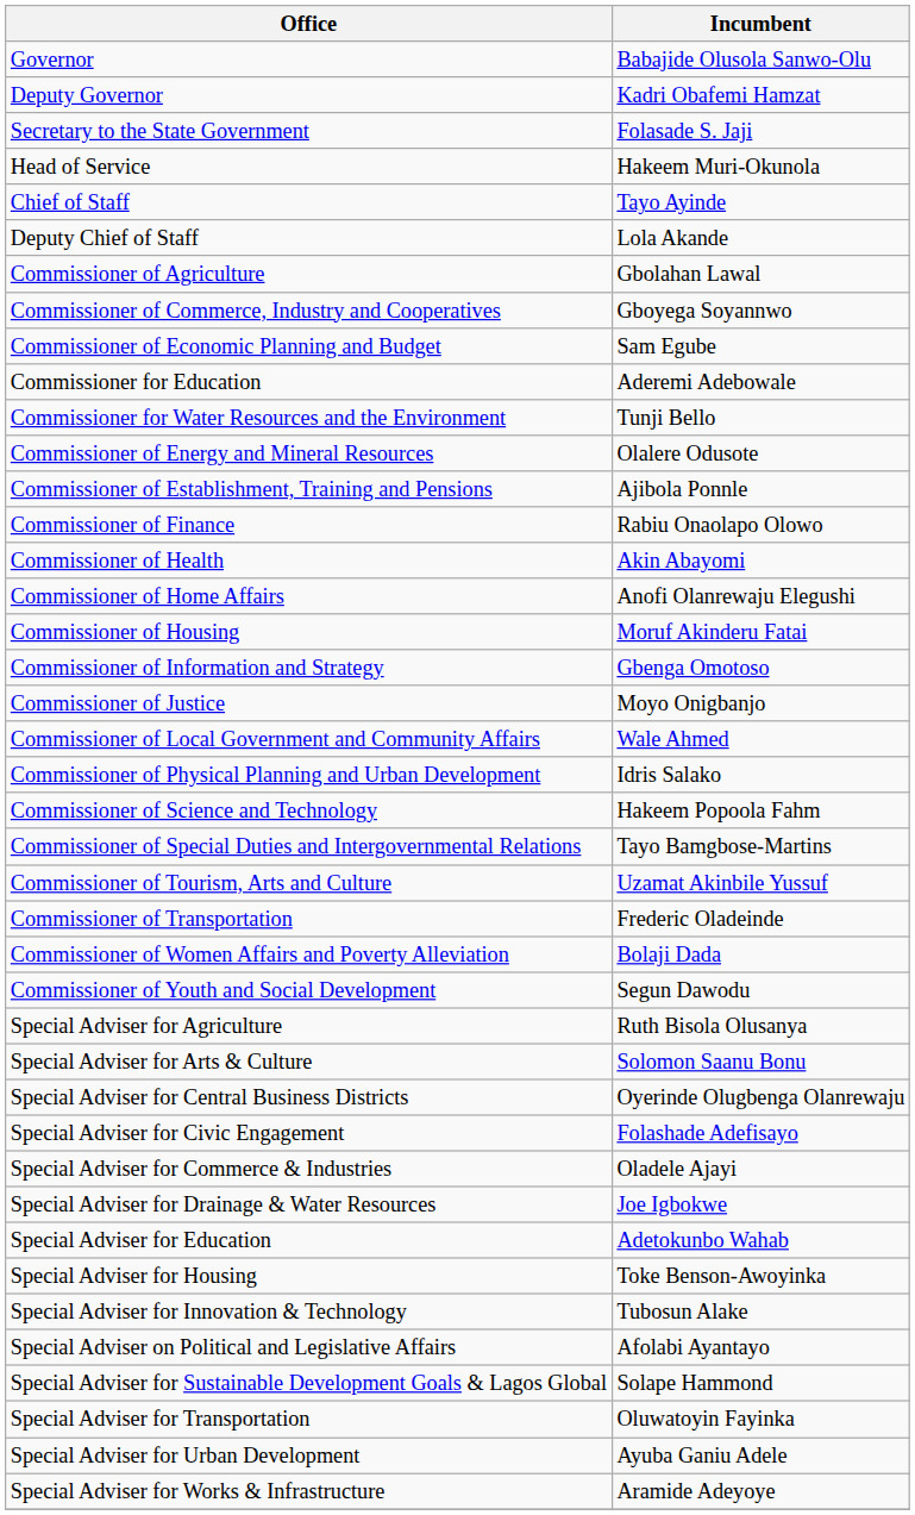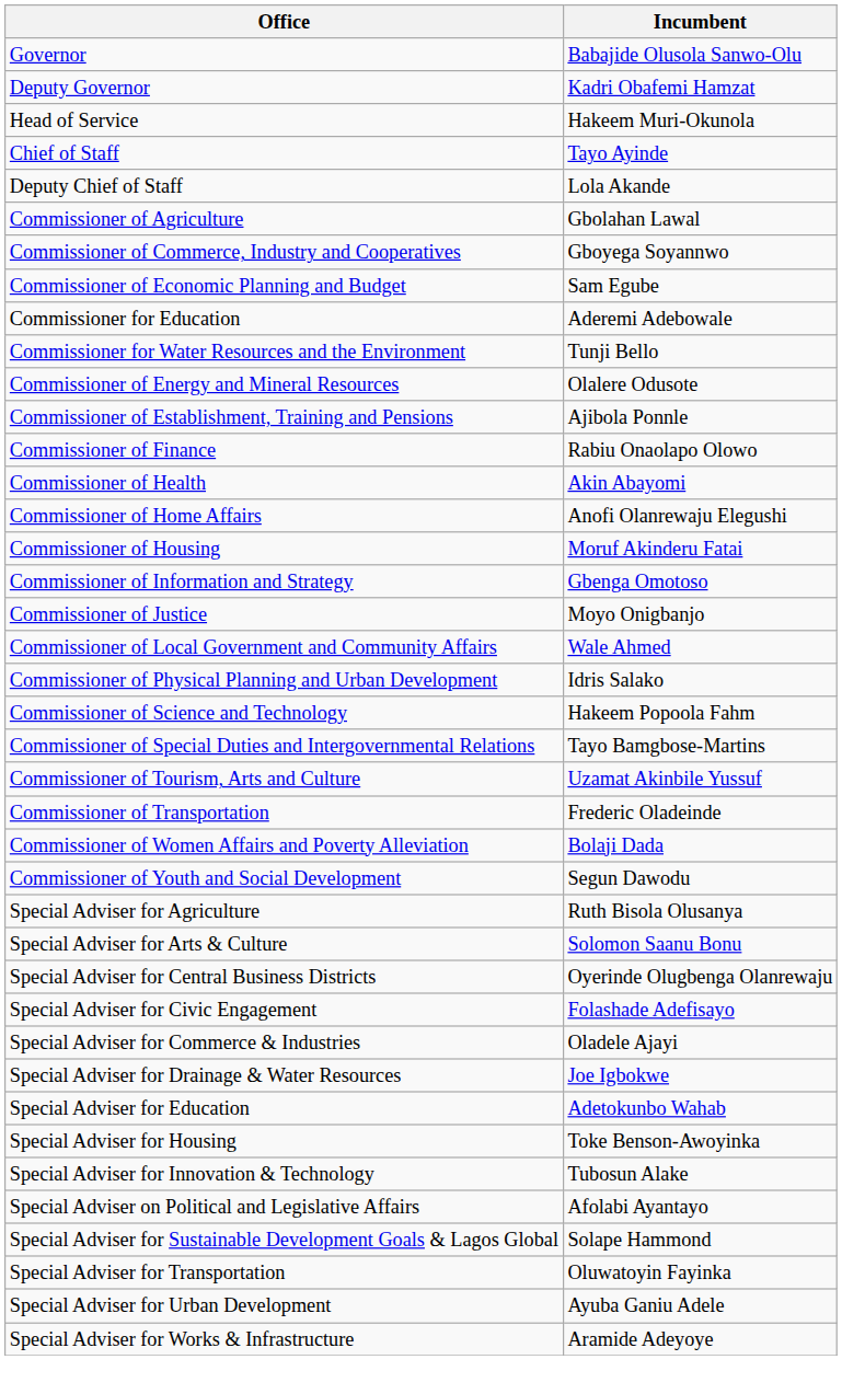 <table class="wikitable" style="font-size: 95%;">
 <tr>
 <th>Office</th>
 <th>Incumbent</th>
 </tr>
 <tr>
 <td><a href='#'>Governor</a></td>
 <td><a href='#'>Babajide Olusola Sanwo-Olu</a></td>
 </tr>
 <tr>
 <td><a href='#'>Deputy Governor</a></td>
 <td><a href='#'>Kadri Obafemi Hamzat</a></td>
-</tr>
-<tr>
-<td><a href='#'>Secretary to the State Government</a></td>
-<td><a href='#'>Folasade S. Jaji</a></td>
 </tr>
 <tr>
 <td>Head of Service</td>
 <td>Hakeem Muri-Okunola</td>
 </tr>
 <tr>
 <td><a href='#'>Chief of Staff</a></td>
 <td><a href='#'>Tayo Ayinde</a></td>
 </tr>
 <tr>
 <td>Deputy Chief of Staff</td>
 <td>Lola Akande</td>
 </tr>
 <tr>
 <td><a href='#'>Commissioner of Agriculture</a></td>
 <td>Gbolahan Lawal</td>
 </tr>
 <tr>
 <td><a href='#'>Commissioner of Commerce, Industry and Cooperatives</a></td>
 <td>Gboyega Soyannwo</td>
 </tr>
 <tr>
 <td><a href='#'>Commissioner of Economic Planning and Budget</a></td>
 <td>Sam Egube</td>
 </tr>
 <tr>
 <td>Commissioner for Education</td>
 <td>Aderemi Adebowale</td>
 </tr>
 <tr>
 <td><a href='#'>Commissioner for Water Resources and the Environment</a></td>
 <td>Tunji Bello</td>
 </tr>
 <tr>
 <td><a href='#'>Commissioner of Energy and Mineral Resources</a></td>
 <td>Olalere Odusote</td>
 </tr>
 <tr>
 <td><a href='#'>Commissioner of Establishment, Training and Pensions</a></td>
 <td>Ajibola Ponnle</td>
 </tr>
 <tr>
 <td><a href='#'>Commissioner of Finance</a></td>
 <td>Rabiu Onaolapo Olowo</td>
 </tr>
 <tr>
 <td><a href='#'>Commissioner of Health</a></td>
 <td><a href='#'>Akin Abayomi</a></td>
 </tr>
 <tr>
 <td><a href='#'>Commissioner of Home Affairs</a></td>
 <td>Anofi Olanrewaju Elegushi</td>
 </tr>
 <tr>
 <td><a href='#'>Commissioner of Housing</a></td>
 <td><a href='#'>Moruf Akinderu Fatai</a></td>
 </tr>
 <tr>
 <td><a href='#'>Commissioner of Information and Strategy</a></td>
 <td><a href='#'>Gbenga Omotoso</a></td>
 </tr>
 <tr>
 <td><a href='#'>Commissioner of Justice</a></td>
 <td>Moyo Onigbanjo</td>
 </tr>
 <tr>
 <td><a href='#'>Commissioner of Local Government and Community Affairs</a></td>
 <td><a href='#'>Wale Ahmed</a></td>
 </tr>
 <tr>
 <td><a href='#'>Commissioner of Physical Planning and Urban Development</a></td>
 <td>Idris Salako</td>
 </tr>
 <tr>
 <td><a href='#'>Commissioner of Science and Technology</a></td>
 <td>Hakeem Popoola Fahm</td>
 </tr>
 <tr>
 <td><a href='#'>Commissioner of Special Duties and Intergovernmental Relations</a></td>
 <td>Tayo Bamgbose-Martins</td>
 </tr>
 <tr>
 <td><a href='#'>Commissioner of Tourism, Arts and Culture</a></td>
 <td><a href='#'>Uzamat Akinbile Yussuf</a></td>
 </tr>
 <tr>
 <td><a href='#'>Commissioner of Transportation</a></td>
 <td>Frederic Oladeinde</td>
 </tr>
 <tr>
 <td><a href='#'>Commissioner of Women Affairs and Poverty Alleviation</a></td>
 <td><a href='#'>Bolaji Dada</a></td>
 </tr>
 <tr>
 <td><a href='#'>Commissioner of Youth and Social Development</a></td>
 <td>Segun Dawodu</td>
 </tr>
 <tr>
 <td>Special Adviser for Agriculture</td>
 <td>Ruth Bisola Olusanya</td>
 </tr>
 <tr>
 <td>Special Adviser for Arts & Culture</td>
 <td><a href='#'>Solomon Saanu Bonu</a></td>
 </tr>
 <tr>
 <td>Special Adviser for Central Business Districts</td>
 <td>Oyerinde Olugbenga Olanrewaju</td>
 </tr>
 <tr>
 <td>Special Adviser for Civic Engagement</td>
 <td><a href='#'>Folashade Adefisayo</a></td>
 </tr>
 <tr>
 <td>Special Adviser for Commerce & Industries</td>
 <td>Oladele Ajayi</td>
 </tr>
 <tr>
 <td>Special Adviser for Drainage & Water Resources</td>
 <td><a href='#'>Joe Igbokwe</a></td>
 </tr>
 <tr>
 <td>Special Adviser for Education</td>
 <td><a href='#'>Adetokunbo Wahab</a></td>
 </tr>
 <tr>
 <td>Special Adviser for Housing</td>
 <td>Toke Benson-Awoyinka</td>
 </tr>
 <tr>
 <td>Special Adviser for Innovation & Technology</td>
 <td>Tubosun Alake</td>
 </tr>
 <tr>
 <td>Special Adviser on Political and Legislative Affairs</td>
 <td>Afolabi Ayantayo</td>
 </tr>
 <tr>
 <td>Special Adviser for <a href='#'>Sustainable Development Goals</a> & Lagos Global</td>
 <td>Solape Hammond</td>
 </tr>
 <tr>
 <td>Special Adviser for Transportation</td>
 <td>Oluwatoyin Fayinka</td>
 </tr>
 <tr>
 <td>Special Adviser for Urban Development</td>
 <td>Ayuba Ganiu Adele</td>
 </tr>
 <tr>
 <td>Special Adviser for Works & Infrastructure</td>
 <td>Aramide Adeyoye</td>
 </tr>
 <tr>
 </tr>
 </table>
